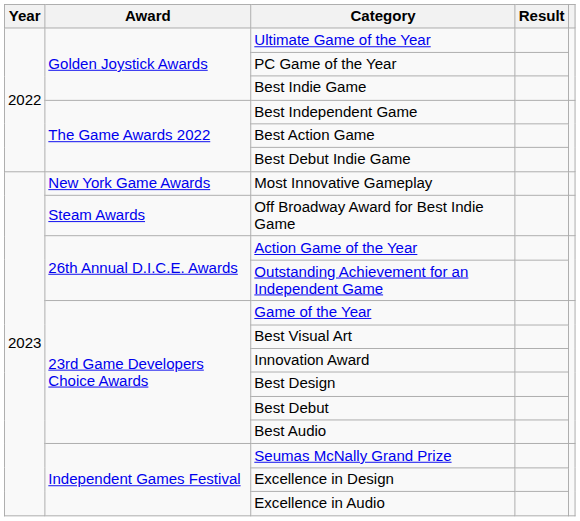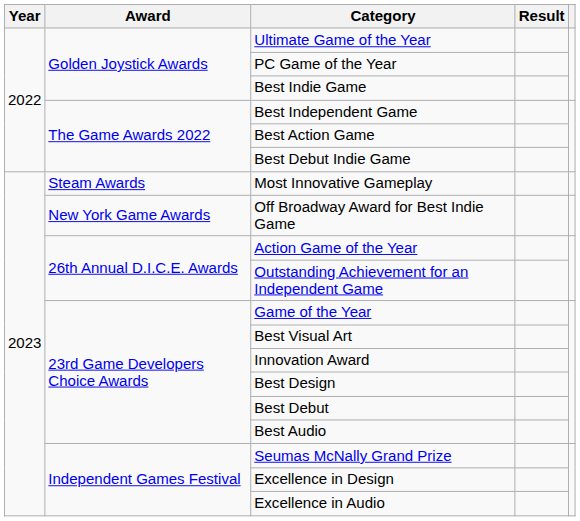 <table class="wikitable sortable">
 <tr>
 <th scope="col">Year</th>
 <th scope="col">Award</th>
 <th scope="col">Category</th>
 <th scope="col">Result</th>
 <th scope="col" class="unsortable"></th>
 </tr>
 <tr>
 <td rowspan="6" style="text-align:center;">2022</td>
 <td rowspan="3"><a href='#'>Golden Joystick Awards</a></td>
 <td><a href='#'>Ultimate Game of the Year</a></td>
 <td></td>
 <td style="text-align:center;" rowspan="3"></td>
 </tr>
 <tr>
 <td>PC Game of the Year</td>
 <td></td>
 </tr>
 <tr>
 <td>Best Indie Game</td>
 <td></td>
 </tr>
 <tr>
 <td rowspan="3"><a href='#'>The Game Awards 2022</a></td>
 <td>Best Independent Game</td>
 <td></td>
 <td style="text-align:center;" rowspan="3"></td>
 </tr>
 <tr>
 <td>Best Action Game</td>
 <td></td>
 </tr>
 <tr>
 <td>Best Debut Indie Game</td>
 <td></td>
 </tr>
 <tr>
 <td rowspan="13" style="text-align:center;">2023</td>
-<td><a href='#'>New York Game Awards</a></td>
+<td><a href='#'>Steam Awards</a></td>
 <td>Most Innovative Gameplay</td>
 <td></td>
 <td style="text-align:center;"></td>
 </tr>
 <tr>
-<td><a href='#'>Steam Awards</a></td>
+<td><a href='#'>New York Game Awards</a></td>
 <td>Off Broadway Award for Best Indie Game</td>
 <td></td>
 <td style="text-align:center;"></td>
 </tr>
 <tr>
 <td rowspan="2"><a href='#'>26th Annual D.I.C.E. Awards</a></td>
 <td><a href='#'>Action Game of the Year</a></td>
 <td></td>
 <td style="text-align:center;" rowspan="2"></td>
 </tr>
 <tr>
 <td><a href='#'>Outstanding Achievement for an Independent Game</a></td>
 <td></td>
 </tr>
 <tr>
 <td rowspan="6"><a href='#'>23rd Game Developers Choice Awards</a></td>
 <td><a href='#'>Game of the Year</a></td>
 <td></td>
 <td style="text-align:center;" rowspan="6"></td>
 </tr>
 <tr>
 <td>Best Visual Art</td>
 <td></td>
 </tr>
 <tr>
 <td>Innovation Award</td>
 <td></td>
 </tr>
 <tr>
 <td>Best Design</td>
 <td></td>
 </tr>
 <tr>
 <td>Best Debut</td>
 <td></td>
 </tr>
 <tr>
 <td>Best Audio</td>
 <td></td>
 </tr>
 <tr>
 <td rowspan="3"><a href='#'>Independent Games Festival</a></td>
 <td><a href='#'>Seumas McNally Grand Prize</a></td>
 <td></td>
 <td style="text-align:center;" rowspan="3"></td>
 </tr>
 <tr>
 <td>Excellence in Design</td>
 <td></td>
 </tr>
 <tr>
 <td>Excellence in Audio</td>
 <td></td>
 </tr>
 </table>
